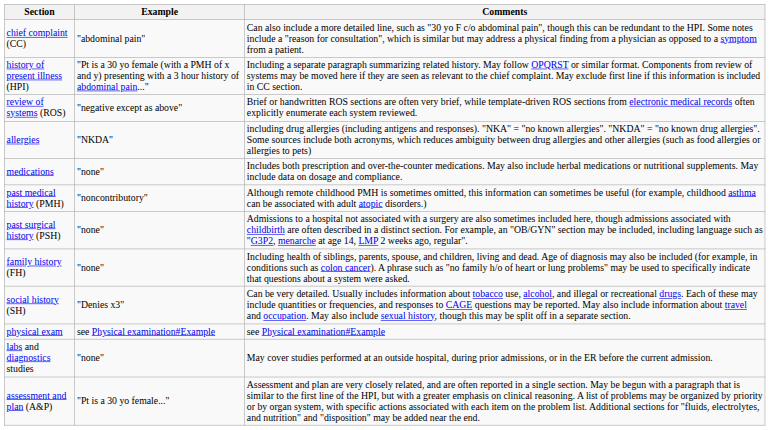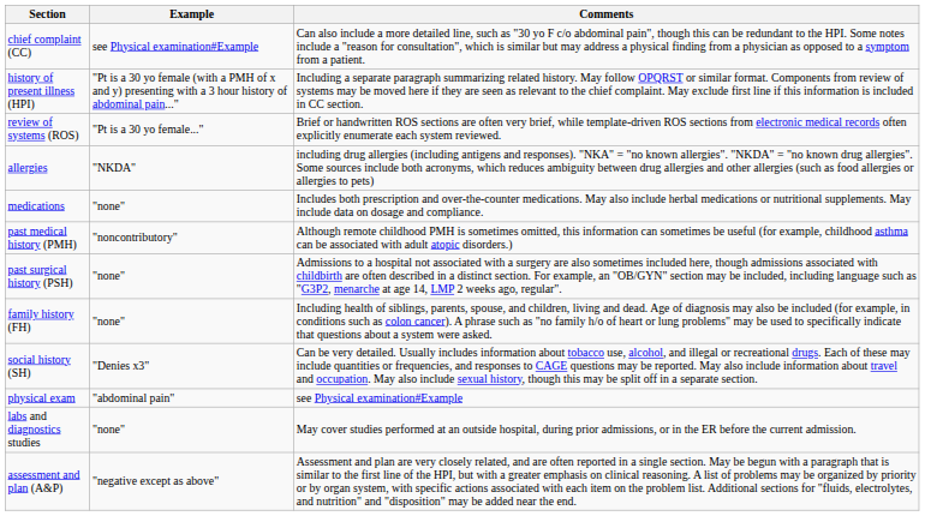 <table class="wikitable">
 <tr>
 <th>Section</th>
 <th>Example</th>
 <th>Comments</th>
 </tr>
 <tr>
 <td><a href='#'>chief complaint</a> (CC)</td>
-<td>"abdominal pain"</td>
+<td>see <a href='#'>Physical examination#Example</a></td>
 <td>Can also include a more detailed line, such as "30 yo F c/o abdominal pain", though this can be redundant to the HPI. Some notes include a "reason for consultation", which is similar but may address a physical finding from a physician as opposed to a <a href='#'>symptom</a> from a patient.</td>
 </tr>
 <tr>
 <td><a href='#'>history of present illness</a> (HPI)</td>
 <td>"Pt is a 30 yo female (with a PMH of x and y) presenting with a 3 hour history of <a href='#'>abdominal pain</a>..."</td>
 <td>Including a separate paragraph summarizing related history. May follow <a href='#'>OPQRST</a> or similar format. Components from review of systems may be moved here if they are seen as relevant to the chief complaint. May exclude first line if this information is included in CC section.</td>
 </tr>
 <tr>
 <td><a href='#'>review of systems</a> (ROS)</td>
-<td>"negative except as above"</td>
+<td>"Pt is a 30 yo female..."</td>
 <td>Brief or handwritten ROS sections are often very brief, while template-driven ROS sections from <a href='#'>electronic medical records</a> often explicitly enumerate each system reviewed.</td>
 </tr>
 <tr>
 <td><a href='#'>allergies</a></td>
 <td>"NKDA"</td>
 <td>including drug allergies (including antigens and responses). "NKA" = "no known allergies". "NKDA" = "no known drug allergies". Some sources include both acronyms, which reduces ambiguity between drug allergies and other allergies (such as food allergies or allergies to pets)</td>
 </tr>
 <tr>
 <td><a href='#'>medications</a></td>
 <td>"none"</td>
 <td>Includes both prescription and over-the-counter medications. May also include herbal medications or nutritional supplements. May include data on dosage and compliance.</td>
 </tr>
 <tr>
 <td><a href='#'>past medical history</a> (PMH)</td>
 <td>"noncontributory"</td>
 <td>Although remote childhood PMH is sometimes omitted, this information can sometimes be useful (for example, childhood <a href='#'>asthma</a> can be associated with adult <a href='#'>atopic</a> disorders.)</td>
 </tr>
 <tr>
 <td><a href='#'>past surgical history</a> (PSH)</td>
 <td>"none"</td>
 <td>Admissions to a hospital not associated with a surgery are also sometimes included here, though admissions associated with <a href='#'>childbirth</a> are often described in a distinct section. For example, an "OB/GYN" section may be included, including language such as "<a href='#'>G3P2</a>, <a href='#'>menarche</a> at age 14, <a href='#'>LMP</a> 2 weeks ago, regular".</td>
 </tr>
 <tr>
 <td><a href='#'>family history</a> (FH)</td>
 <td>"none"</td>
 <td>Including health of siblings, parents, spouse, and children, living and dead. Age of diagnosis may also be included (for example, in conditions such as <a href='#'>colon cancer</a>). A phrase such as "no family h/o of heart or lung problems" may be used to specifically indicate that questions about a system were asked.</td>
 </tr>
 <tr>
 <td><a href='#'>social history</a> (SH)</td>
 <td>"Denies x3"</td>
 <td>Can be very detailed. Usually includes information about <a href='#'>tobacco</a> use, <a href='#'>alcohol</a>, and illegal or recreational <a href='#'>drugs</a>. Each of these may include quantities or frequencies, and responses to <a href='#'>CAGE</a> questions may be reported. May also include information about <a href='#'>travel</a> and <a href='#'>occupation</a>. May also include <a href='#'>sexual history</a>, though this may be split off in a separate section.</td>
 </tr>
 <tr>
 <td><a href='#'>physical exam</a></td>
-<td>see <a href='#'>Physical examination#Example</a></td>
+<td>"abdominal pain"</td>
 <td>see <a href='#'>Physical examination#Example</a></td>
 </tr>
 <tr>
 <td><a href='#'>labs</a> and <a href='#'>diagnostics</a> studies</td>
 <td>"none"</td>
 <td>May cover studies performed at an outside hospital, during prior admissions, or in the ER before the current admission.</td>
 </tr>
 <tr>
 <td><a href='#'>assessment and plan</a> (A&P)</td>
-<td>"Pt is a 30 yo female..."</td>
+<td>"negative except as above"</td>
 <td>Assessment and plan are very closely related, and are often reported in a single section. May be begun with a paragraph that is similar to the first line of the HPI, but with a greater emphasis on clinical reasoning. A list of problems may be organized by priority or by organ system, with specific actions associated with each item on the problem list. Additional sections for "fluids, electrolytes, and nutrition" and "disposition" may be added near the end.</td>
 </tr>
 </table>
